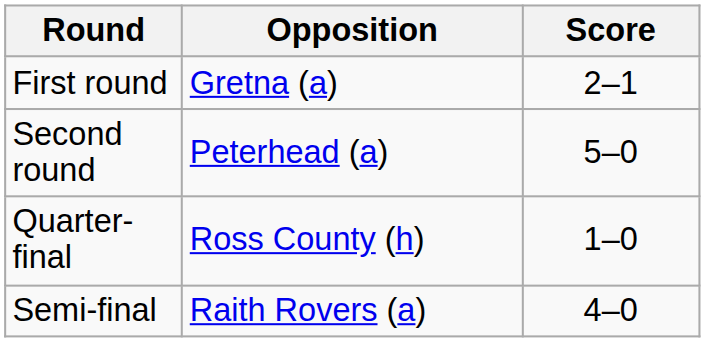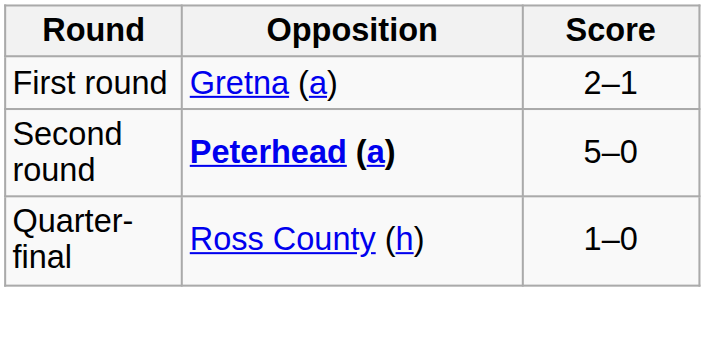 <table class="wikitable" style="text-align:left;margin-left:1em;float:right">
 <tr>
 <th width=80>Round</th>
 <th width=160>Opposition</th>
 <th width=80>Score</th>
 </tr>
 <tr>
 <td>First round</td>
 <td><a href='#'>Gretna</a> (<a href='#'>a</a>)</td>
 <td align=center>2–1</td>
 </tr>
 <tr>
 <td>Second round</td>
-<td><a href='#'>Peterhead</a> (<a href='#'>a</a>)</td>
+<td><strong><a href='#'>Peterhead</a> (<a href='#'>a</a>)</strong></td>
 <td align=center>5–0</td>
 </tr>
 <tr>
 <td>Quarter-final</td>
 <td><a href='#'>Ross County</a> (<a href='#'>h</a>)</td>
 <td align=center>1–0</td>
 </tr>
-<tr>
-<td>Semi-final</td>
-<td><a href='#'>Raith Rovers</a> (<a href='#'>a</a>)</td>
-<td align=center>4–0</td>
-</tr>
 </table>
